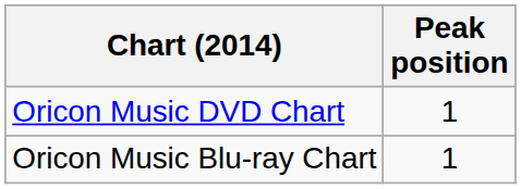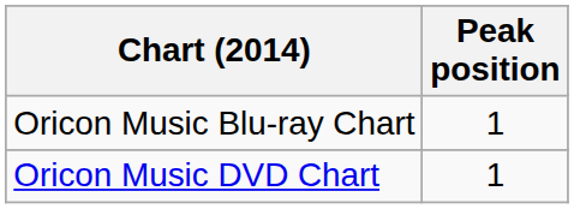 <table class="wikitable">
 <tr>
 <th align="left">Chart (2014)</th>
 <th align="left">Peak<br>position</th>
 </tr>
 <tr>
+<td align="left">Oricon Music Blu-ray Chart</td>
+<td align="center">1</td>
+</tr>
+<tr>
 <td align="left"><a href='#'>Oricon Music DVD Chart</a></td>
 <td align="center">1</td>
 </tr>
-<tr>
-<td align="left">Oricon Music Blu-ray Chart</td>
-<td align="center">1</td>
-</tr>
 </table>
